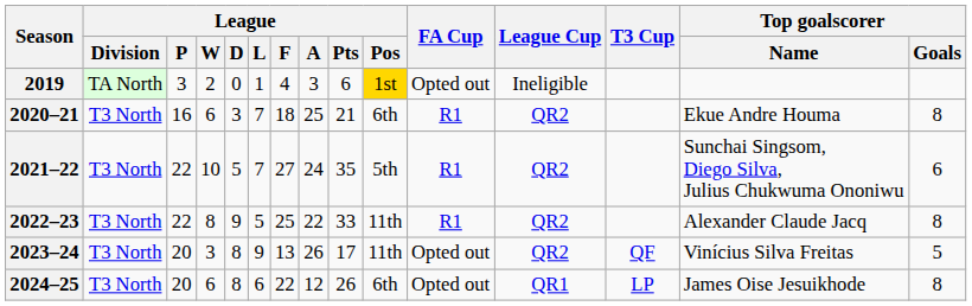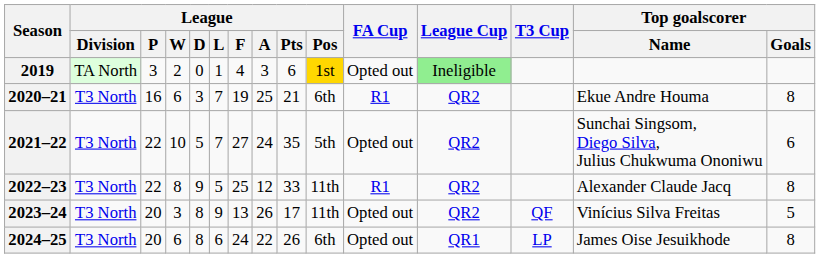 <table class="wikitable" style="text-align: center">
 <tr>
 <th rowspan=2>Season</th>
 <th colspan=9>League</th>
 <th rowspan=2><a href='#'>FA Cup</a></th>
 <th rowspan=2><a href='#'>League Cup</a></th>
 <th rowspan=2><a href='#'>T3 Cup</a></th>
 <th colspan=2>Top goalscorer</th>
 </tr>
 <tr>
 <th>Division</th>
 <th>P</th>
 <th>W</th>
 <th>D</th>
 <th>L</th>
 <th>F</th>
 <th>A</th>
 <th>Pts</th>
 <th>Pos</th>
 <th>Name</th>
 <th>Goals</th>
 </tr>
 <tr>
 <th>2019</th>
 <td bgcolor="#DDFFDD">TA North</td>
 <td>3</td>
 <td>2</td>
 <td>0</td>
 <td>1</td>
 <td>4</td>
 <td>3</td>
 <td>6</td>
 <td bgcolor=gold>1st</td>
 <td>Opted out</td>
-<td>Ineligible</td>
+<td style="background: lightgreen;">Ineligible</td>
 <td></td>
 <td></td>
 <td></td>
 </tr>
 <tr>
 <th>2020–21</th>
 <td><a href='#'>T3 North</a></td>
 <td>16</td>
 <td>6</td>
 <td>3</td>
 <td>7</td>
-<td>18</td>
+<td>19</td>
 <td>25</td>
 <td>21</td>
 <td>6th</td>
 <td><a href='#'>R1</a></td>
 <td><a href='#'>QR2</a></td>
 <td></td>
 <td align="left"> Ekue Andre Houma</td>
 <td>8</td>
 </tr>
 <tr>
 <th>2021–22</th>
 <td><a href='#'>T3 North</a></td>
 <td>22</td>
 <td>10</td>
 <td>5</td>
 <td>7</td>
 <td>27</td>
 <td>24</td>
 <td>35</td>
 <td>5th</td>
-<td><a href='#'>R1</a></td>
+<td>Opted out</td>
 <td><a href='#'>QR2</a></td>
 <td></td>
 <td align="left"> Sunchai Singsom,<br> <a href='#'>Diego Silva</a>,<br> Julius Chukwuma Ononiwu</td>
 <td>6</td>
 </tr>
 <tr>
 <th>2022–23</th>
 <td><a href='#'>T3 North</a></td>
 <td>22</td>
 <td>8</td>
 <td>9</td>
 <td>5</td>
 <td>25</td>
-<td>22</td>
+<td>12</td>
 <td>33</td>
 <td>11th</td>
 <td><a href='#'>R1</a></td>
 <td><a href='#'>QR2</a></td>
 <td></td>
 <td align="left"> Alexander Claude Jacq</td>
 <td>8</td>
 </tr>
 <tr>
 <th>2023–24</th>
 <td><a href='#'>T3 North</a></td>
 <td>20</td>
 <td>3</td>
 <td>8</td>
 <td>9</td>
 <td>13</td>
 <td>26</td>
 <td>17</td>
 <td>11th</td>
 <td>Opted out</td>
 <td><a href='#'>QR2</a></td>
 <td><a href='#'>QF</a></td>
 <td align="left"> Vinícius Silva Freitas</td>
 <td>5</td>
 </tr>
 <tr>
 <th>2024–25</th>
 <td><a href='#'>T3 North</a></td>
 <td>20</td>
 <td>6</td>
 <td>8</td>
 <td>6</td>
+<td>24</td>
 <td>22</td>
-<td>12</td>
 <td>26</td>
 <td>6th</td>
 <td>Opted out</td>
 <td><a href='#'>QR1</a></td>
 <td><a href='#'>LP</a></td>
 <td align="left"> James Oise Jesuikhode</td>
 <td>8</td>
 </tr>
 </table>
